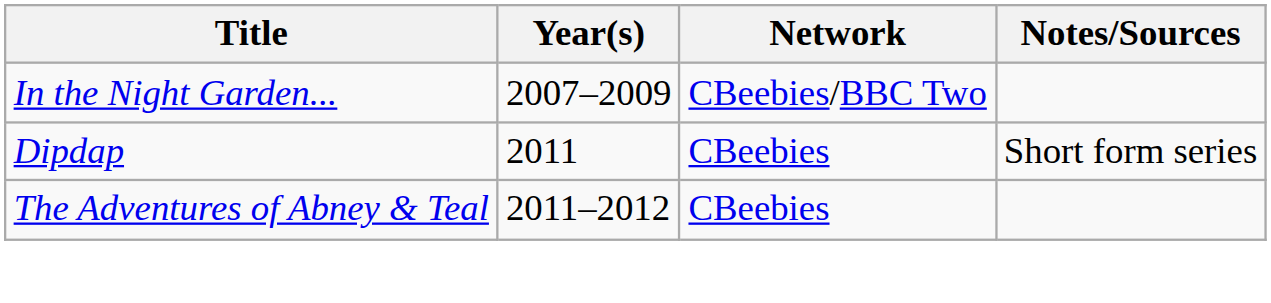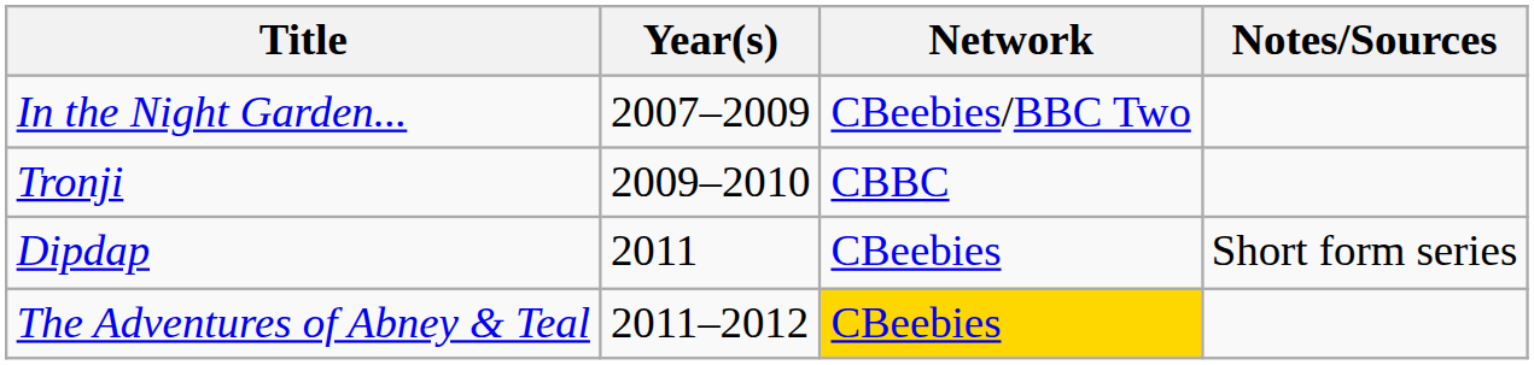 <table class="wikitable sortable">
 <tr>
 <th>Title</th>
 <th>Year(s)</th>
 <th>Network</th>
 <th>Notes/Sources</th>
 </tr>
 <tr>
 <td><em><a href='#'>In the Night Garden...</a></em></td>
 <td>2007–2009</td>
 <td><a href='#'>CBeebies</a>/<a href='#'>BBC Two</a></td>
 <td></td>
 </tr>
 <tr>
+<td><em><a href='#'>Tronji</a></em></td>
+<td>2009–2010</td>
+<td><a href='#'>CBBC</a></td>
+<td></td>
+</tr>
+<tr>
 <td><em><a href='#'>Dipdap</a></em></td>
 <td>2011</td>
 <td><a href='#'>CBeebies</a></td>
 <td>Short form series<br></td>
 </tr>
 <tr>
 <td><em><a href='#'>The Adventures of Abney & Teal</a></em></td>
 <td>2011–2012</td>
-<td><a href='#'>CBeebies</a></td>
+<td style="background: gold;"><a href='#'>CBeebies</a></td>
 <td></td>
 </tr>
 </table>
